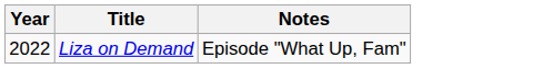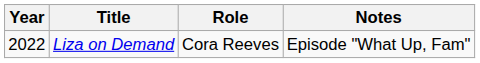 <table class="wikitable sortable">
 <tr>
 <th>Year</th>
 <th>Title</th>
+<th>Role</th>
 <th>Notes</th>
 </tr>
 <tr>
 <td>2022</td>
 <td><em><a href='#'>Liza on Demand</a></em></td>
+<td>Cora Reeves</td>
 <td>Episode "What Up, Fam"</td>
 </tr>
 </table>
